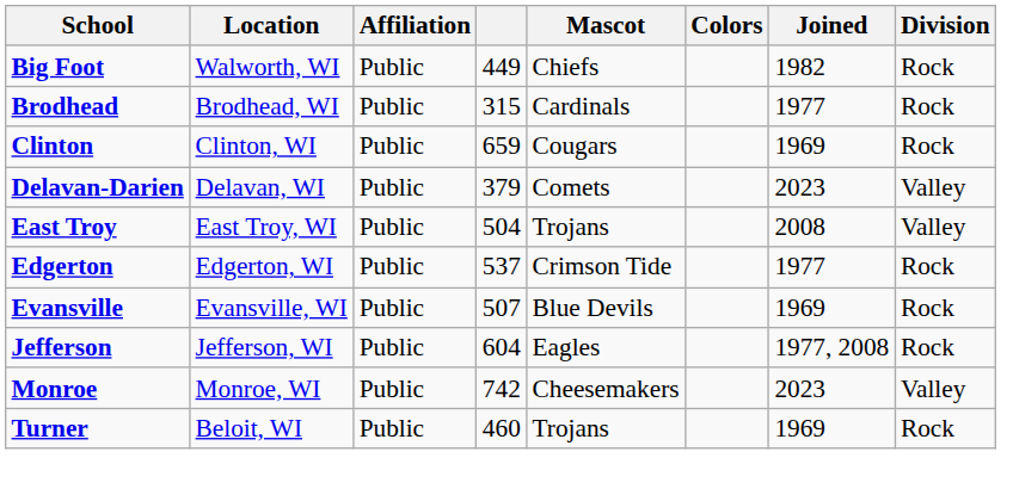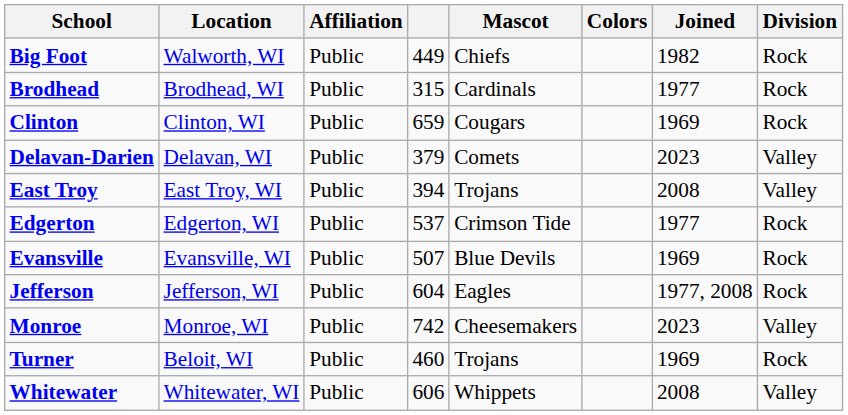 <table class="wikitable sortable">
 <tr>
 <th>School</th>
 <th>Location</th>
 <th>Affiliation</th>
 <th></th>
 <th>Mascot</th>
 <th>Colors</th>
 <th>Joined</th>
 <th>Division</th>
 </tr>
 <tr>
 <td><a href='#'><strong>Big Foot</strong></a></td>
 <td><a href='#'>Walworth, WI</a></td>
 <td>Public</td>
 <td>449</td>
 <td>Chiefs</td>
 <td> </td>
 <td>1982</td>
 <td>Rock</td>
 </tr>
 <tr>
 <td><a href='#'><strong>Brodhead</strong></a></td>
 <td><a href='#'>Brodhead, WI</a></td>
 <td>Public</td>
 <td>315</td>
 <td>Cardinals</td>
 <td> </td>
 <td>1977</td>
 <td>Rock</td>
 </tr>
 <tr>
 <td><a href='#'><strong>Clinton</strong></a></td>
 <td><a href='#'>Clinton, WI</a></td>
 <td>Public</td>
 <td>659</td>
 <td>Cougars</td>
 <td> </td>
 <td>1969</td>
 <td>Rock</td>
 </tr>
 <tr>
 <td><a href='#'><strong>Delavan-Darien</strong></a></td>
 <td><a href='#'>Delavan, WI</a></td>
 <td>Public</td>
 <td>379</td>
 <td>Comets</td>
 <td> </td>
 <td>2023</td>
 <td>Valley</td>
 </tr>
 <tr>
 <td><a href='#'><strong>East Troy</strong></a></td>
 <td><a href='#'>East Troy, WI</a></td>
 <td>Public</td>
-<td>504</td>
+<td>394</td>
 <td>Trojans</td>
 <td> </td>
 <td>2008</td>
 <td>Valley</td>
 </tr>
 <tr>
 <td><a href='#'><strong>Edgerton</strong></a></td>
 <td><a href='#'>Edgerton, WI</a></td>
 <td>Public</td>
 <td>537</td>
 <td>Crimson Tide</td>
 <td> </td>
 <td>1977</td>
 <td>Rock</td>
 </tr>
 <tr>
 <td><a href='#'><strong>Evansville</strong></a></td>
 <td><a href='#'>Evansville, WI</a></td>
 <td>Public</td>
 <td>507</td>
 <td>Blue Devils</td>
 <td> </td>
 <td>1969</td>
 <td>Rock</td>
 </tr>
 <tr>
 <td><a href='#'><strong>Jefferson</strong></a></td>
 <td><a href='#'>Jefferson, WI</a></td>
 <td>Public</td>
 <td>604</td>
 <td>Eagles</td>
 <td> </td>
 <td>1977, 2008</td>
 <td>Rock</td>
 </tr>
 <tr>
 <td><a href='#'><strong>Monroe</strong></a></td>
 <td><a href='#'>Monroe, WI</a></td>
 <td>Public</td>
 <td>742</td>
 <td>Cheesemakers</td>
 <td> </td>
 <td>2023</td>
 <td>Valley</td>
 </tr>
 <tr>
 <td><a href='#'><strong>Turner</strong></a></td>
 <td><a href='#'>Beloit, WI</a></td>
 <td>Public</td>
 <td>460</td>
 <td>Trojans</td>
 <td> </td>
 <td>1969</td>
 <td>Rock</td>
 </tr>
+<tr>
+<td><a href='#'><strong>Whitewater</strong></a></td>
+<td><a href='#'>Whitewater, WI</a></td>
+<td>Public</td>
+<td>606</td>
+<td>Whippets</td>
+<td> </td>
+<td>2008</td>
+<td>Valley</td>
+</tr>
 </table>
